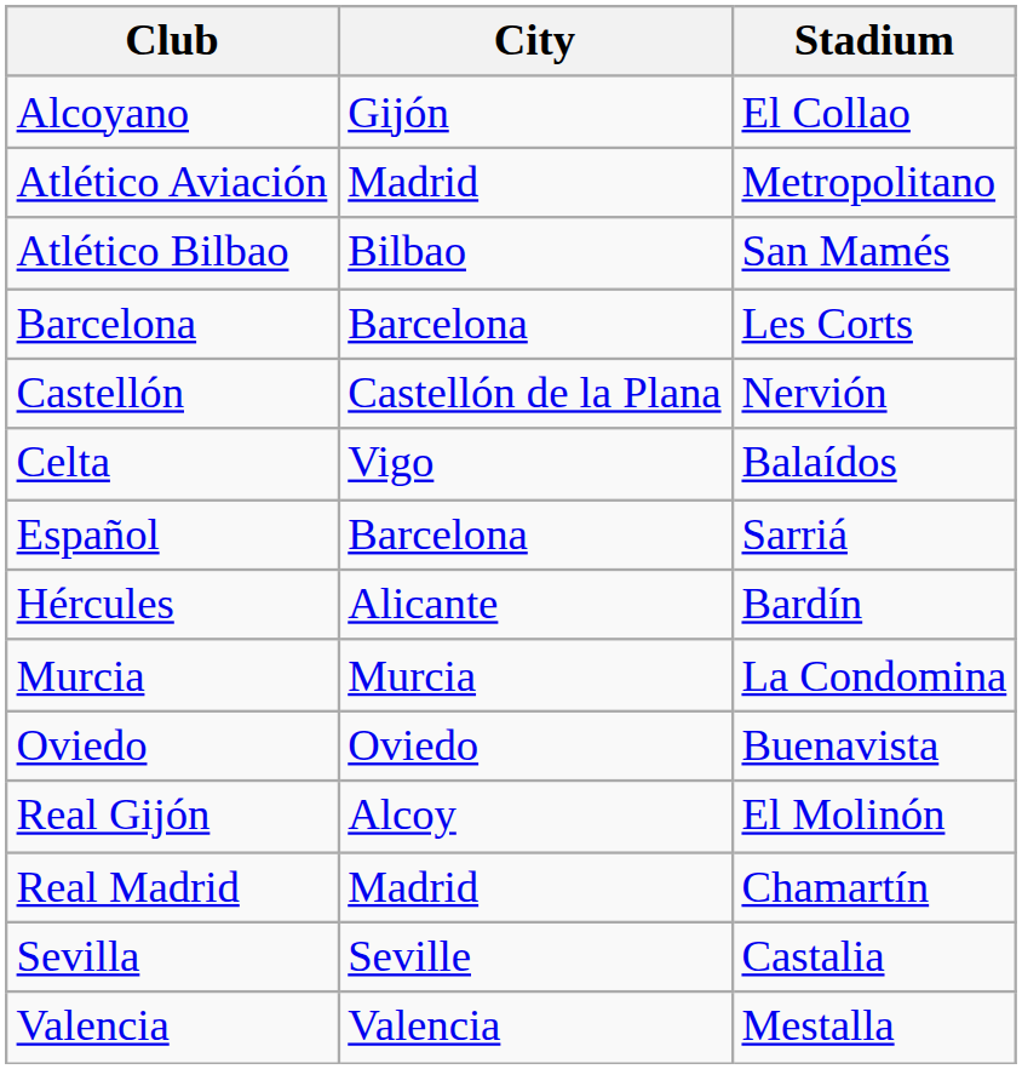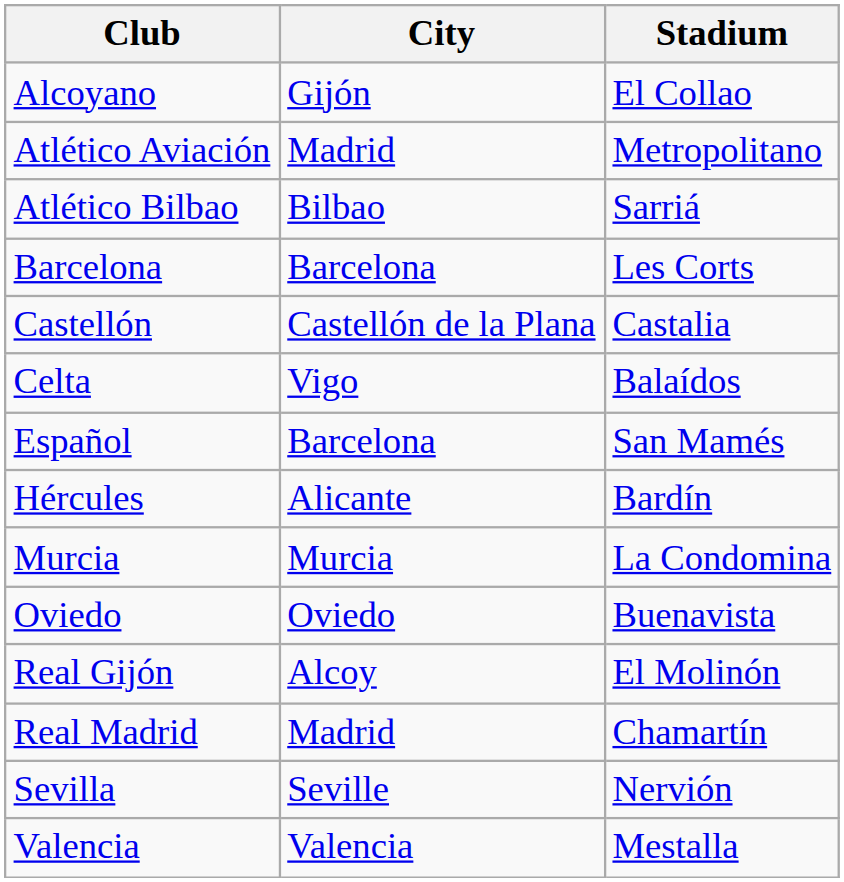 <table class="wikitable sortable">
 <tr>
 <th>Club</th>
 <th>City</th>
 <th>Stadium</th>
 </tr>
 <tr>
 <td><a href='#'>Alcoyano</a></td>
 <td><a href='#'>Gijón</a></td>
 <td><a href='#'>El Collao</a></td>
 </tr>
 <tr>
 <td><a href='#'>Atlético Aviación</a></td>
 <td><a href='#'>Madrid</a></td>
 <td><a href='#'>Metropolitano</a></td>
 </tr>
 <tr>
 <td><a href='#'>Atlético Bilbao</a></td>
 <td><a href='#'>Bilbao</a></td>
-<td><a href='#'>San Mamés</a></td>
+<td><a href='#'>Sarriá</a></td>
 </tr>
 <tr>
 <td><a href='#'>Barcelona</a></td>
 <td><a href='#'>Barcelona</a></td>
 <td><a href='#'>Les Corts</a></td>
 </tr>
 <tr>
 <td><a href='#'>Castellón</a></td>
 <td><a href='#'>Castellón de la Plana</a></td>
-<td><a href='#'>Nervión</a></td>
+<td><a href='#'>Castalia</a></td>
 </tr>
 <tr>
 <td><a href='#'>Celta</a></td>
 <td><a href='#'>Vigo</a></td>
 <td><a href='#'>Balaídos</a></td>
 </tr>
 <tr>
 <td><a href='#'>Español</a></td>
 <td><a href='#'>Barcelona</a></td>
-<td><a href='#'>Sarriá</a></td>
+<td><a href='#'>San Mamés</a></td>
 </tr>
 <tr>
 <td><a href='#'>Hércules</a></td>
 <td><a href='#'>Alicante</a></td>
 <td><a href='#'>Bardín</a></td>
 </tr>
 <tr>
 <td><a href='#'>Murcia</a></td>
 <td><a href='#'>Murcia</a></td>
 <td><a href='#'>La Condomina</a></td>
 </tr>
 <tr>
 <td><a href='#'>Oviedo</a></td>
 <td><a href='#'>Oviedo</a></td>
 <td><a href='#'>Buenavista</a></td>
 </tr>
 <tr>
 <td><a href='#'>Real Gijón</a></td>
 <td><a href='#'>Alcoy</a></td>
 <td><a href='#'>El Molinón</a></td>
 </tr>
 <tr>
 <td><a href='#'>Real Madrid</a></td>
 <td><a href='#'>Madrid</a></td>
 <td><a href='#'>Chamartín</a></td>
 </tr>
 <tr>
 <td><a href='#'>Sevilla</a></td>
 <td><a href='#'>Seville</a></td>
-<td><a href='#'>Castalia</a></td>
+<td><a href='#'>Nervión</a></td>
 </tr>
 <tr>
 <td><a href='#'>Valencia</a></td>
 <td><a href='#'>Valencia</a></td>
 <td><a href='#'>Mestalla</a></td>
 </tr>
 </table>
